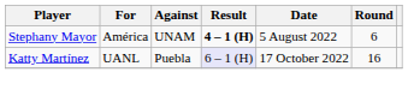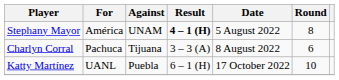 <table class="wikitable sortable">
 <tr>
 <th>Player</th>
 <th>For</th>
 <th>Against</th>
 <th>Result</th>
 <th>Date</th>
 <th>Round</th>
 <th></th>
 </tr>
 <tr>
 <td> <a href='#'>Stephany Mayor</a></td>
 <td>América</td>
 <td>UNAM</td>
 <td align=center><strong>4 – 1 (H)</strong></td>
 <td>5 August 2022</td>
+<td align=center>8</td>
+<td align=center></td>
+</tr>
+<tr>
+<td> <a href='#'>Charlyn Corral</a></td>
+<td>Pachuca</td>
+<td>Tijuana</td>
+<td align=center>3 – 3 (A)</td>
+<td>8 August 2022</td>
 <td align=center>6</td>
 <td align=center></td>
 </tr>
 <tr>
 <td> <a href='#'>Katty Martínez</a></td>
 <td>UANL</td>
 <td>Puebla</td>
-<td align=center style="background: lavender;">6 – 1 (H)</td>
+<td align=center>6 – 1 (H)</td>
 <td>17 October 2022</td>
-<td align=center>16</td>
+<td align=center>10</td>
 <td align=center></td>
 </tr>
 <tr>
 </tr>
 </table>
